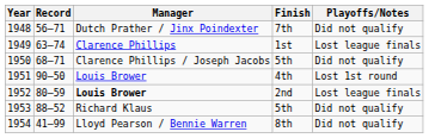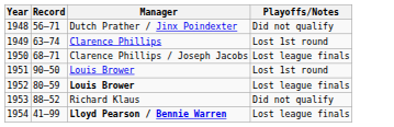 <table class="wikitable">
 <tr>
 <th>Year</th>
 <th>Record</th>
 <th>Manager</th>
-<th>Finish</th>
 <th>Playoffs/Notes</th>
 </tr>
 <tr>
 <td>1948</td>
 <td>56–71</td>
 <td>Dutch Prather / <a href='#'>Jinx Poindexter</a></td>
-<td>7th</td>
 <td>Did not qualify</td>
 </tr>
 <tr>
 <td>1949</td>
 <td>63–74</td>
 <td><a href='#'>Clarence Phillips</a></td>
-<td>1st</td>
-<td>Lost league finals</td>
+<td>Lost 1st round</td>
 </tr>
 <tr>
 <td>1950</td>
 <td>68–71</td>
 <td>Clarence Phillips / Joseph Jacobs</td>
-<td>5th</td>
-<td>Did not qualify</td>
+<td>Lost league finals</td>
 </tr>
 <tr>
 <td>1951</td>
 <td>90–50</td>
 <td><a href='#'>Louis Brower</a></td>
-<td>4th</td>
 <td>Lost 1st round</td>
 </tr>
 <tr>
 <td>1952</td>
 <td>80–59</td>
 <td><strong>Louis Brower</strong></td>
-<td>2nd</td>
 <td>Lost league finals</td>
 </tr>
 <tr>
 <td>1953</td>
 <td>88–52</td>
 <td>Richard Klaus</td>
-<td>5th</td>
 <td>Did not qualify</td>
 </tr>
 <tr>
 <td>1954</td>
 <td>41–99</td>
-<td>Lloyd Pearson / <a href='#'>Bennie Warren</a></td>
-<td>8th</td>
-<td>Did not qualify</td>
+<td><strong>Lloyd Pearson / <a href='#'>Bennie Warren</a></strong></td>
+<td>Lost league finals</td>
 </tr>
 </table>
